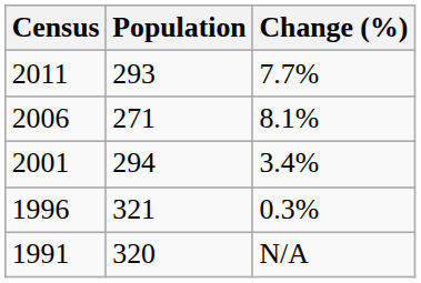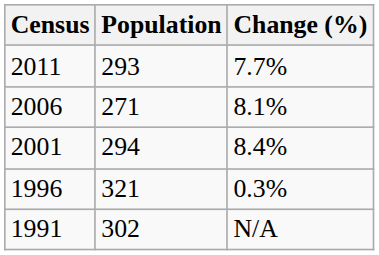 <table class="wikitable">
 <tr>
 <th>Census</th>
 <th>Population</th>
 <th>Change (%)</th>
 </tr>
 <tr>
 <td>2011</td>
 <td>293</td>
 <td> 7.7%</td>
 </tr>
 <tr>
 <td>2006</td>
 <td>271</td>
 <td> 8.1%</td>
 </tr>
 <tr>
 <td>2001</td>
 <td>294</td>
-<td> 3.4%</td>
+<td> 8.4%</td>
 </tr>
 <tr>
 <td>1996</td>
 <td>321</td>
 <td> 0.3%</td>
 </tr>
 <tr>
 <td>1991</td>
-<td>320</td>
+<td>302</td>
 <td>N/A</td>
 </tr>
 </table>
